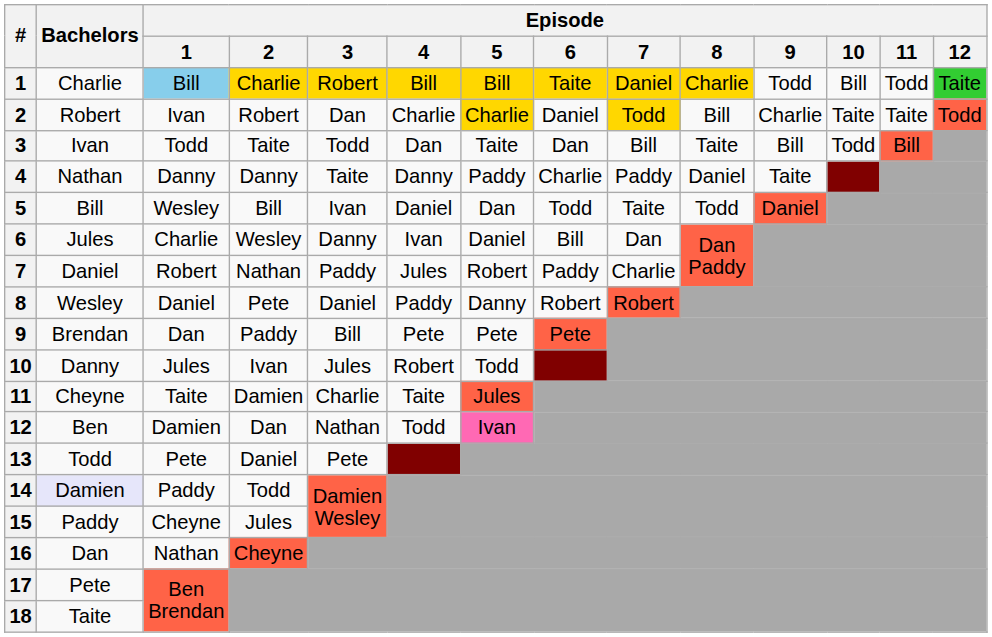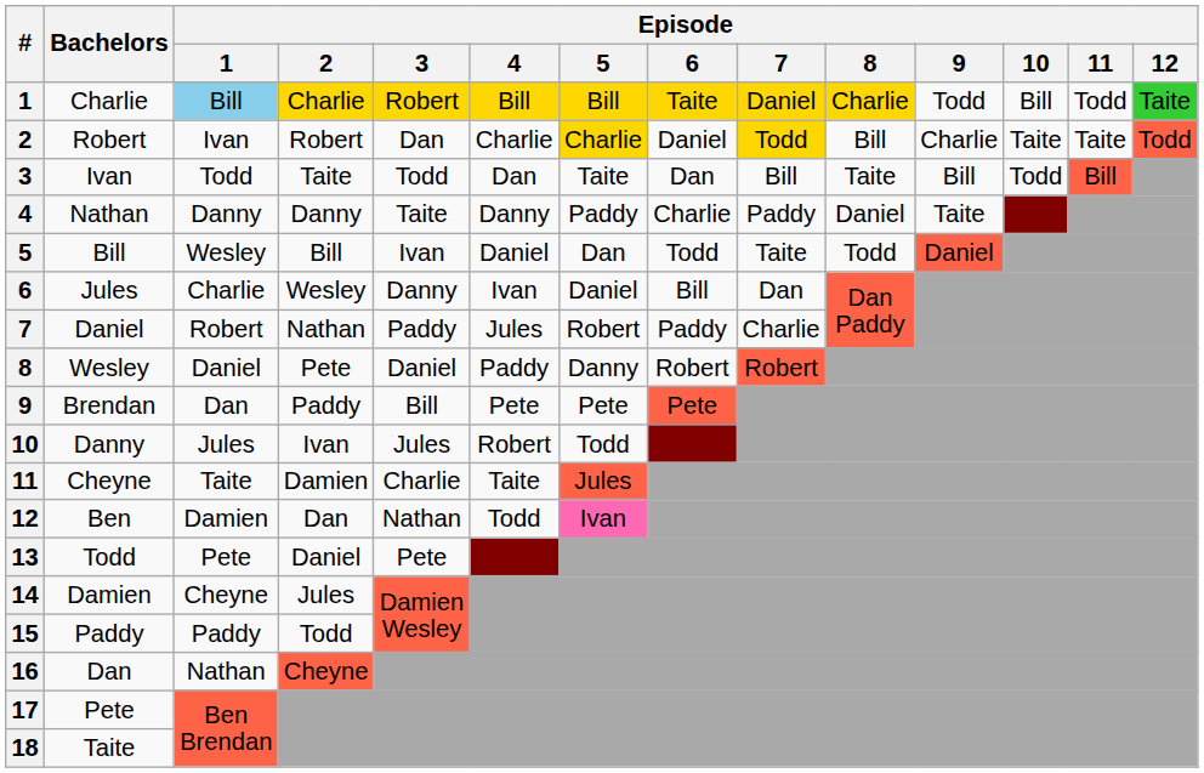 <table class="wikitable" style="text-align:center; font-size:92%">
 <tr>
 <th rowspan="2">#</th>
 <th rowspan="2">Bachelors</th>
 <th colspan="12">Episode</th>
 </tr>
 <tr>
 <th>1</th>
 <th>2</th>
 <th>3</th>
 <th>4</th>
 <th>5</th>
 <th>6</th>
 <th>7</th>
 <th>8</th>
 <th>9</th>
 <th>10</th>
 <th>11</th>
 <th>12</th>
 </tr>
 <tr>
 <th>1</th>
 <td>Charlie</td>
 <td bgcolor="skyblue">Bill</td>
 <td bgcolor="gold">Charlie</td>
 <td bgcolor="gold">Robert</td>
 <td bgcolor="gold">Bill</td>
 <td bgcolor="gold">Bill</td>
 <td bgcolor="gold">Taite</td>
 <td bgcolor="gold">Daniel</td>
 <td bgcolor="gold">Charlie</td>
 <td>Todd</td>
 <td>Bill</td>
 <td>Todd</td>
 <td bgcolor="limegreen">Taite</td>
 </tr>
 <tr>
 <th>2</th>
 <td>Robert</td>
 <td>Ivan</td>
 <td>Robert</td>
 <td>Dan</td>
 <td>Charlie</td>
 <td bgcolor="gold">Charlie</td>
 <td>Daniel</td>
 <td bgcolor="gold">Todd</td>
 <td>Bill</td>
 <td>Charlie</td>
 <td>Taite</td>
 <td>Taite</td>
 <td bgcolor="tomato">Todd</td>
 </tr>
 <tr>
 <th>3</th>
 <td>Ivan</td>
 <td>Todd</td>
 <td>Taite</td>
 <td>Todd</td>
 <td>Dan</td>
 <td>Taite</td>
 <td>Dan</td>
 <td>Bill</td>
 <td>Taite</td>
 <td>Bill</td>
 <td>Todd</td>
 <td bgcolor="tomato">Bill</td>
 <td bgcolor="darkgray" colspan="12"></td>
 </tr>
 <tr>
 <th>4</th>
 <td>Nathan</td>
 <td>Danny</td>
 <td>Danny</td>
 <td>Taite</td>
 <td>Danny</td>
 <td>Paddy</td>
 <td>Charlie</td>
 <td>Paddy</td>
 <td>Daniel</td>
 <td>Taite</td>
 <td bgcolor="maroon"></td>
 <td bgcolor="darkgray" colspan="12"></td>
 </tr>
 <tr>
 <th>5</th>
 <td>Bill</td>
 <td>Wesley</td>
 <td>Bill</td>
 <td>Ivan</td>
 <td>Daniel</td>
 <td>Dan</td>
 <td>Todd</td>
 <td>Taite</td>
 <td>Todd</td>
 <td bgcolor="tomato">Daniel</td>
 <td bgcolor="darkgray" colspan="12"></td>
 </tr>
 <tr>
 <th>6</th>
 <td>Jules</td>
 <td>Charlie</td>
 <td>Wesley</td>
 <td>Danny</td>
 <td>Ivan</td>
 <td>Daniel</td>
 <td>Bill</td>
 <td>Dan</td>
 <td bgcolor="tomato" rowspan="2">Dan<br>Paddy</td>
 <td bgcolor="darkgray" colspan="12" rowspan="2"></td>
 </tr>
 <tr>
 <th>7</th>
 <td>Daniel</td>
 <td>Robert</td>
 <td>Nathan</td>
 <td>Paddy</td>
 <td>Jules</td>
 <td>Robert</td>
 <td>Paddy</td>
 <td>Charlie</td>
 </tr>
 <tr>
 <th>8</th>
 <td>Wesley</td>
 <td>Daniel</td>
 <td>Pete</td>
 <td>Daniel</td>
 <td>Paddy</td>
 <td>Danny</td>
 <td>Robert</td>
 <td bgcolor="tomato">Robert</td>
 <td bgcolor="darkgray" colspan="12"></td>
 </tr>
 <tr>
 <th>9</th>
 <td>Brendan</td>
 <td>Dan</td>
 <td>Paddy</td>
 <td>Bill</td>
 <td>Pete</td>
 <td>Pete</td>
 <td bgcolor="tomato">Pete</td>
 <td bgcolor="darkgray" colspan="12" rowspan="2"></td>
 </tr>
 <tr>
 <th>10</th>
 <td>Danny</td>
 <td>Jules</td>
 <td>Ivan</td>
 <td>Jules</td>
 <td>Robert</td>
 <td>Todd</td>
 <td bgcolor="maroon"></td>
 </tr>
 <tr>
 <th>11</th>
 <td>Cheyne</td>
 <td>Taite</td>
 <td>Damien</td>
 <td>Charlie</td>
 <td>Taite</td>
 <td bgcolor="tomato">Jules</td>
 <td bgcolor="darkgray" colspan="12"></td>
 </tr>
 <tr>
 <th>12</th>
 <td>Ben</td>
 <td>Damien</td>
 <td>Dan</td>
 <td>Nathan</td>
 <td>Todd</td>
 <td bgcolor="hotpink">Ivan</td>
 <td bgcolor="darkgray" colspan="12"></td>
 </tr>
 <tr>
 <th>13</th>
 <td>Todd</td>
 <td>Pete</td>
 <td>Daniel</td>
 <td>Pete</td>
 <td bgcolor="maroon"></td>
 <td bgcolor="darkgray" colspan="12"></td>
 </tr>
 <tr>
 <th>14</th>
-<td style="background: lavender;">Damien</td>
-<td>Paddy</td>
-<td>Todd</td>
+<td>Damien</td>
+<td>Cheyne</td>
+<td>Jules</td>
 <td bgcolor="tomato" rowspan="2">Damien<br>Wesley</td>
 <td bgcolor="darkgray" colspan="12" rowspan="2"></td>
 </tr>
 <tr>
 <th>15</th>
 <td>Paddy</td>
-<td>Cheyne</td>
-<td>Jules</td>
+<td>Paddy</td>
+<td>Todd</td>
 </tr>
 <tr>
 <th>16</th>
 <td>Dan</td>
 <td>Nathan</td>
 <td bgcolor="tomato">Cheyne</td>
 <td bgcolor="darkgray" colspan="12"></td>
 </tr>
 <tr>
 <th>17</th>
 <td>Pete</td>
 <td bgcolor="tomato" rowspan="2">Ben<br>Brendan</td>
 <td bgcolor="darkgray" colspan="12" rowspan="2"></td>
 </tr>
 <tr>
 <th>18</th>
 <td>Taite</td>
 </tr>
 </table>
